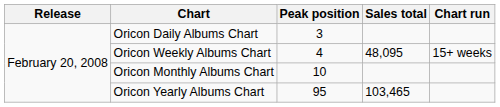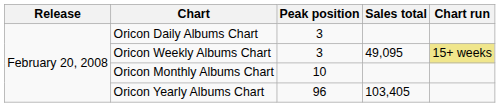 <table class="wikitable">
 <tr>
 <th>Release</th>
 <th>Chart</th>
 <th>Peak position</th>
 <th>Sales total</th>
 <th>Chart run</th>
 </tr>
 <tr>
 <td rowspan="4">February 20, 2008</td>
 <td>Oricon Daily Albums Chart</td>
 <td align="center">3</td>
 <td></td>
 <td></td>
 </tr>
 <tr>
 <td>Oricon Weekly Albums Chart</td>
-<td align="center">4</td>
-<td>48,095 </td>
-<td>15+ weeks</td>
+<td align="center">3</td>
+<td>49,095 </td>
+<td style="background: khaki;">15+ weeks</td>
 </tr>
 <tr>
 <td>Oricon Monthly Albums Chart</td>
 <td align="center">10</td>
 <td></td>
 <td></td>
 </tr>
 <tr>
 <td>Oricon Yearly Albums Chart</td>
-<td align="center">95</td>
-<td>103,465</td>
+<td align="center">96</td>
+<td>103,405</td>
 <td></td>
 </tr>
 </table>
